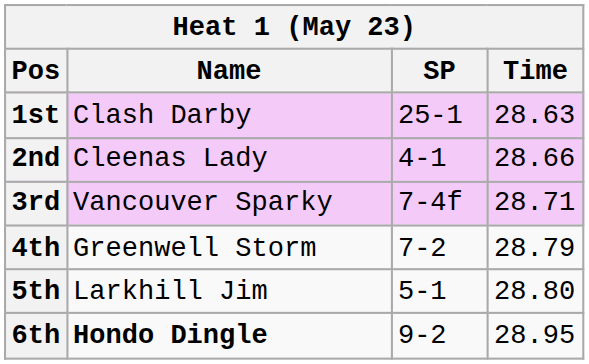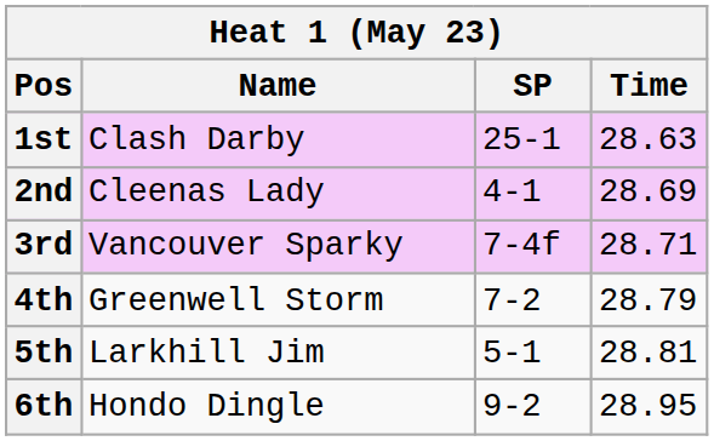 <table class="wikitable">
 <tr>
 <th colspan="6">Heat 1 (May 23)</th>
 </tr>
 <tr>
 <th width=20>Pos</th>
 <th width=150>Name</th>
 <th width=40>SP</th>
 <th width=40>Time</th>
 </tr>
 <tr style="background: #f4caf9;">
 <th>1st</th>
 <td>Clash Darby</td>
 <td>25-1</td>
 <td>28.63</td>
 </tr>
 <tr style="background: #f4caf9;">
 <th>2nd</th>
 <td>Cleenas Lady</td>
 <td>4-1</td>
-<td>28.66</td>
+<td>28.69</td>
 </tr>
 <tr style="background: #f4caf9;">
 <th>3rd</th>
 <td>Vancouver Sparky</td>
 <td>7-4f</td>
 <td>28.71</td>
 </tr>
 <tr>
 <th>4th</th>
 <td>Greenwell Storm</td>
 <td>7-2</td>
 <td>28.79</td>
 </tr>
 <tr>
 <th>5th</th>
 <td>Larkhill Jim</td>
 <td>5-1</td>
-<td>28.80</td>
+<td>28.81</td>
 </tr>
 <tr>
 <th>6th</th>
-<td><strong>Hondo Dingle</strong></td>
+<td>Hondo Dingle</td>
 <td>9-2</td>
 <td>28.95</td>
 </tr>
 </table>
